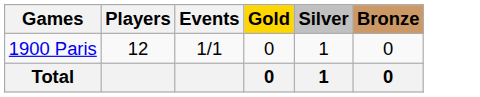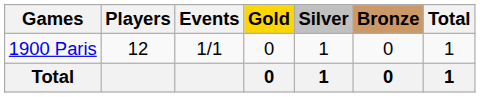 <table class="wikitable sortable" style="text-align:center">
 <tr>
 <th>Games</th>
 <th>Players</th>
 <th>Events</th>
 <th style="background-color:gold;">Gold</th>
 <th style="background-color:silver;">Silver</th>
 <th style="background-color:#c96;">Bronze</th>
+<th>Total</th>
 </tr>
 <tr>
 <td align=left><a href='#'>1900 Paris</a></td>
 <td>12</td>
 <td>1/1</td>
 <td>0</td>
 <td>1</td>
 <td>0</td>
+<td>1</td>
 </tr>
 <tr>
 <th>Total</th>
 <th></th>
 <th></th>
 <th>0</th>
 <th>1</th>
 <th>0</th>
+<th>1</th>
 </tr>
 </table>
